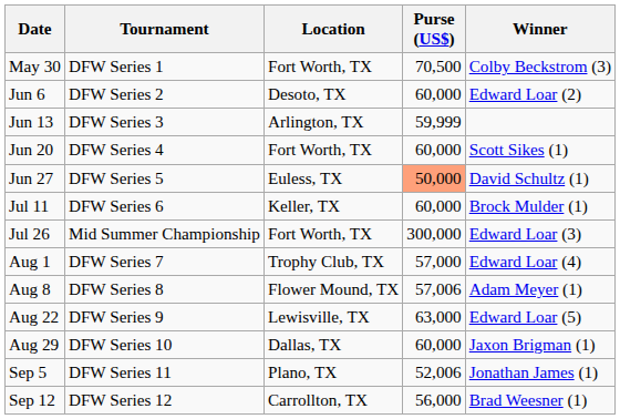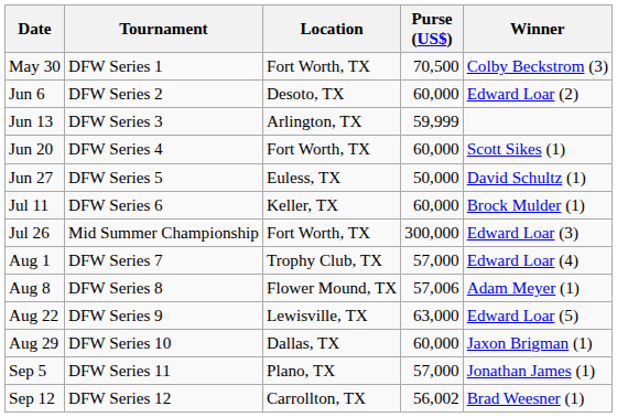 <table class="wikitable" style="font-size:95%">
 <tr>
 <th>Date</th>
 <th>Tournament</th>
 <th>Location</th>
 <th>Purse<br>(<a href='#'>US$</a>)</th>
 <th>Winner</th>
 </tr>
 <tr>
 <td>May 30</td>
 <td>DFW Series 1</td>
 <td>Fort Worth, TX</td>
 <td align=right>70,500</td>
 <td> <a href='#'>Colby Beckstrom</a> (3)</td>
 </tr>
 <tr>
 <td>Jun 6</td>
 <td>DFW Series 2</td>
 <td>Desoto, TX</td>
 <td align=right>60,000</td>
 <td> <a href='#'>Edward Loar</a> (2)</td>
 </tr>
 <tr>
 <td>Jun 13</td>
 <td>DFW Series 3</td>
 <td>Arlington, TX</td>
 <td align=right>59,999</td>
 <td></td>
 </tr>
 <tr>
 <td>Jun 20</td>
 <td>DFW Series 4</td>
 <td>Fort Worth, TX</td>
 <td align=right>60,000</td>
 <td> <a href='#'>Scott Sikes</a> (1)</td>
 </tr>
 <tr>
 <td>Jun 27</td>
 <td>DFW Series 5</td>
 <td>Euless, TX</td>
-<td align=right style="background: lightsalmon;">50,000</td>
+<td align=right>50,000</td>
 <td> <a href='#'>David Schultz</a> (1)</td>
 </tr>
 <tr>
 <td>Jul 11</td>
 <td>DFW Series 6</td>
 <td>Keller, TX</td>
 <td align=right>60,000</td>
 <td> <a href='#'>Brock Mulder</a> (1)</td>
 </tr>
 <tr>
 <td>Jul 26</td>
 <td>Mid Summer Championship</td>
 <td>Fort Worth, TX</td>
 <td align=right>300,000</td>
 <td> <a href='#'>Edward Loar</a> (3)</td>
 </tr>
 <tr>
 <td>Aug 1</td>
 <td>DFW Series 7</td>
 <td>Trophy Club, TX</td>
 <td align=right>57,000</td>
 <td> <a href='#'>Edward Loar</a> (4)</td>
 </tr>
 <tr>
 <td>Aug 8</td>
 <td>DFW Series 8</td>
 <td>Flower Mound, TX</td>
 <td align=right>57,006</td>
 <td> <a href='#'>Adam Meyer</a> (1)</td>
 </tr>
 <tr>
 <td>Aug 22</td>
 <td>DFW Series 9</td>
 <td>Lewisville, TX</td>
 <td align=right>63,000</td>
 <td> <a href='#'>Edward Loar</a> (5)</td>
 </tr>
 <tr>
 <td>Aug 29</td>
 <td>DFW Series 10</td>
 <td>Dallas, TX</td>
 <td align=right>60,000</td>
 <td> <a href='#'>Jaxon Brigman</a> (1)</td>
 </tr>
 <tr>
 <td>Sep 5</td>
 <td>DFW Series 11</td>
 <td>Plano, TX</td>
-<td align=right>52,006</td>
+<td align=right>57,000</td>
 <td> <a href='#'>Jonathan James</a> (1)</td>
 </tr>
 <tr>
 <td>Sep 12</td>
 <td>DFW Series 12</td>
 <td>Carrollton, TX</td>
-<td align=right>56,000</td>
+<td align=right>56,002</td>
 <td> <a href='#'>Brad Weesner</a> (1)</td>
 </tr>
 </table>
